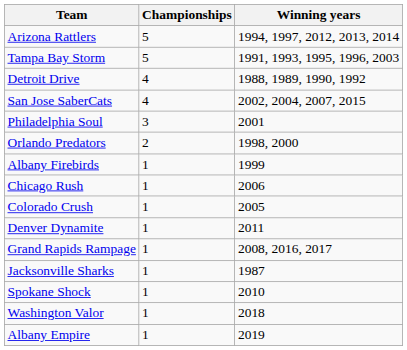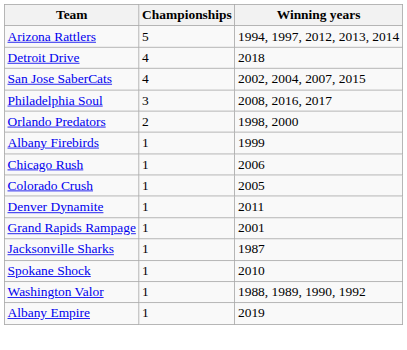 <table class="wikitable">
 <tr>
 <th>Team</th>
 <th>Championships</th>
 <th>Winning years</th>
 </tr>
 <tr>
 <td><a href='#'>Arizona Rattlers</a></td>
 <td>5</td>
 <td>1994, 1997, 2012, 2013, 2014</td>
 </tr>
 <tr>
-<td><a href='#'>Tampa Bay Storm</a></td>
-<td>5</td>
-<td>1991, 1993, 1995, 1996, 2003</td>
-</tr>
-<tr>
 <td><a href='#'>Detroit Drive</a></td>
 <td>4</td>
-<td>1988, 1989, 1990, 1992</td>
+<td>2018</td>
 </tr>
 <tr>
 <td><a href='#'>San Jose SaberCats</a></td>
 <td>4</td>
 <td>2002, 2004, 2007, 2015</td>
 </tr>
 <tr>
 <td><a href='#'>Philadelphia Soul</a></td>
 <td>3</td>
-<td>2001</td>
+<td>2008, 2016, 2017</td>
 </tr>
 <tr>
 <td><a href='#'>Orlando Predators</a></td>
 <td>2</td>
 <td>1998, 2000</td>
 </tr>
 <tr>
 <td><a href='#'>Albany Firebirds</a></td>
 <td>1</td>
 <td>1999</td>
 </tr>
 <tr>
 <td><a href='#'>Chicago Rush</a></td>
 <td>1</td>
 <td>2006</td>
 </tr>
 <tr>
 <td><a href='#'>Colorado Crush</a></td>
 <td>1</td>
 <td>2005</td>
 </tr>
 <tr>
 <td><a href='#'>Denver Dynamite</a></td>
 <td>1</td>
 <td>2011</td>
 </tr>
 <tr>
 <td><a href='#'>Grand Rapids Rampage</a></td>
 <td>1</td>
-<td>2008, 2016, 2017</td>
+<td>2001</td>
 </tr>
 <tr>
 <td><a href='#'>Jacksonville Sharks</a></td>
 <td>1</td>
 <td>1987</td>
 </tr>
 <tr>
 <td><a href='#'>Spokane Shock</a></td>
 <td>1</td>
 <td>2010</td>
 </tr>
 <tr>
 <td><a href='#'>Washington Valor</a></td>
 <td>1</td>
-<td>2018</td>
+<td>1988, 1989, 1990, 1992</td>
 </tr>
 <tr>
 <td><a href='#'>Albany Empire</a></td>
 <td>1</td>
 <td>2019</td>
 </tr>
 </table>
